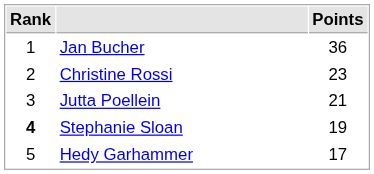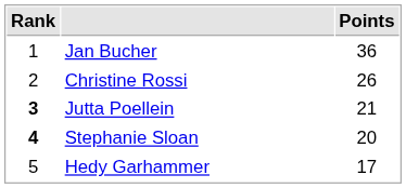 <table cellspacing="1" cellpadding="3" style="border:1px solid #AAAAAA;font-size:86%">
 <tr bgcolor="#E4E4E4">
 <th style="border-bottom:1px solid #AAAAAA" width=10>Rank</th>
 <th style="border-bottom:1px solid #AAAAAA" width=200></th>
 <th style="border-bottom:1px solid #AAAAAA" width=20>Points</th>
 </tr>
 <tr>
 <td align="center">1</td>
 <td> <a href='#'>Jan Bucher</a></td>
 <td align=center>36</td>
 </tr>
 <tr>
 <td align="center">2</td>
 <td> <a href='#'>Christine Rossi</a></td>
-<td align=center>23</td>
+<td align=center>26</td>
 </tr>
 <tr>
-<td align="center">3</td>
+<td align="center"><strong>3</strong></td>
 <td> <a href='#'>Jutta Poellein</a></td>
 <td align=center>21</td>
 </tr>
 <tr>
 <td align="center"><strong>4</strong></td>
 <td> <a href='#'>Stephanie Sloan</a></td>
-<td align=center>19</td>
+<td align=center>20</td>
 </tr>
 <tr>
 <td align="center">5</td>
 <td> <a href='#'>Hedy Garhammer</a></td>
 <td align=center>17</td>
 </tr>
 </table>
